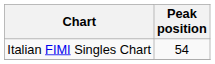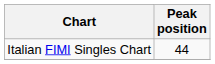 <table class="wikitable">
 <tr>
 <th>Chart</th>
 <th>Peak<br>position</th>
 </tr>
 <tr>
 <td>Italian <a href='#'>FIMI</a> Singles Chart</td>
-<td align="center">54</td>
+<td align="center">44</td>
 </tr>
 <tr>
 </tr>
 </table>
